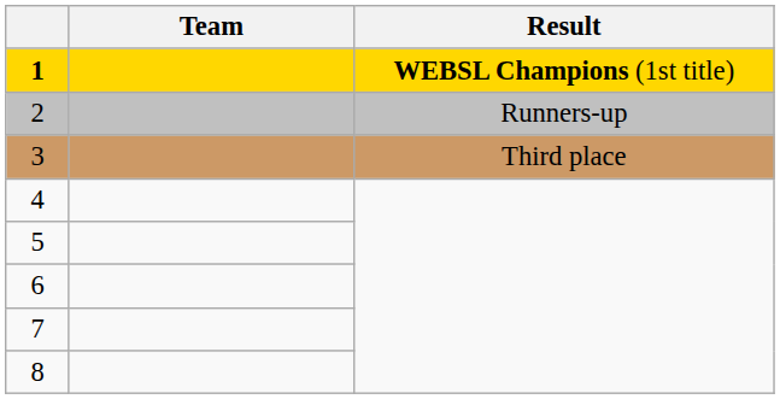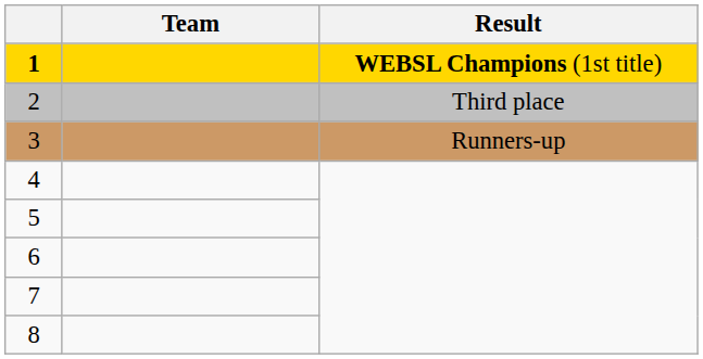 <table class="wikitable" style="text-align: center; font-size: 100%;">
 <tr>
 <th width="30"></th>
 <th width="160">Team</th>
 <th width="240">Result</th>
 </tr>
 <tr style="background-color: gold;">
 <td><strong>1</strong></td>
 <td align=left><strong></strong></td>
 <td><strong>WEBSL Champions</strong> (1st title)</td>
 </tr>
 <tr style="background-color: silver;">
 <td>2</td>
 <td align=left></td>
-<td>Runners-up</td>
+<td>Third place</td>
 </tr>
 <tr style="background-color: #C96;">
 <td>3</td>
 <td align=left></td>
-<td>Third place</td>
+<td>Runners-up</td>
 </tr>
 <tr>
 <td>4</td>
 <td align=left></td>
 <td rowspan=6></td>
 </tr>
 <tr>
 <td>5</td>
 <td align=left></td>
 </tr>
 <tr>
 <td>6</td>
 <td align=left></td>
 </tr>
 <tr>
 <td>7</td>
 <td align=left></td>
 </tr>
 <tr>
 <td>8</td>
 <td align=left></td>
 </tr>
 </table>
